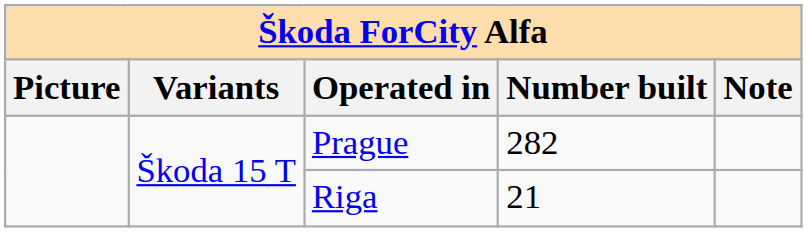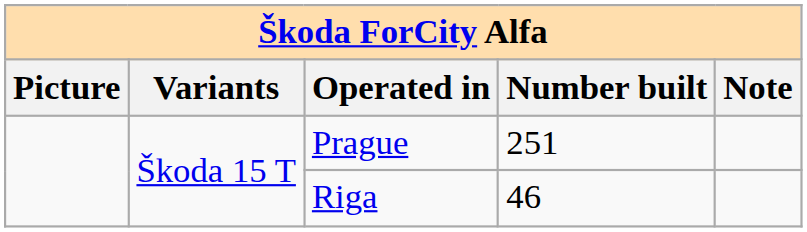 <table class="wikitable">
 <tr>
 <th colspan="5" style="background: #ffdead;"><a href='#'>Škoda ForCity</a> Alfa</th>
 </tr>
 <tr>
 <th>Picture</th>
 <th>Variants</th>
 <th>Operated in</th>
 <th>Number built</th>
 <th>Note</th>
 </tr>
 <tr>
 <td rowspan="2"></td>
 <td rowspan="2"><a href='#'>Škoda 15 T</a></td>
 <td> <a href='#'>Prague</a></td>
-<td>282</td>
+<td>251</td>
 <td></td>
 </tr>
 <tr>
 <td> <a href='#'>Riga</a></td>
-<td>21</td>
+<td>46</td>
 <td></td>
 </tr>
 </table>
